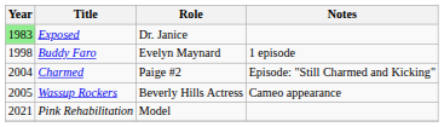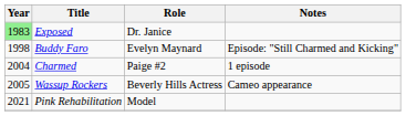 <table class="wikitable sortable">
 <tr>
 <th>Year</th>
 <th>Title</th>
 <th>Role</th>
 <th class=unsortable>Notes</th>
 </tr>
 <tr>
 <td style="background: lightgreen;">1983</td>
 <td><em><a href='#'>Exposed</a></em></td>
 <td>Dr. Janice</td>
 <td></td>
 </tr>
 <tr>
 <td>1998</td>
 <td><em><a href='#'>Buddy Faro</a></em></td>
 <td>Evelyn Maynard</td>
-<td>1 episode</td>
+<td>Episode: "Still Charmed and Kicking"</td>
 </tr>
 <tr>
 <td>2004</td>
 <td><em><a href='#'>Charmed</a></em></td>
 <td>Paige #2</td>
-<td>Episode: "Still Charmed and Kicking"</td>
+<td>1 episode</td>
 </tr>
 <tr>
 <td>2005</td>
 <td><em><a href='#'>Wassup Rockers</a></em></td>
 <td>Beverly Hills Actress</td>
 <td>Cameo appearance</td>
 </tr>
 <tr>
 <td>2021</td>
 <td><em>Pink Rehabilitation</em></td>
 <td>Model</td>
 <td></td>
 </tr>
 <tr>
 </tr>
 </table>
